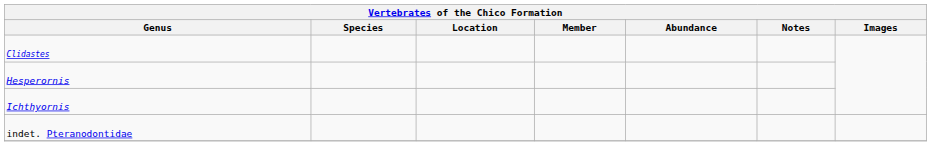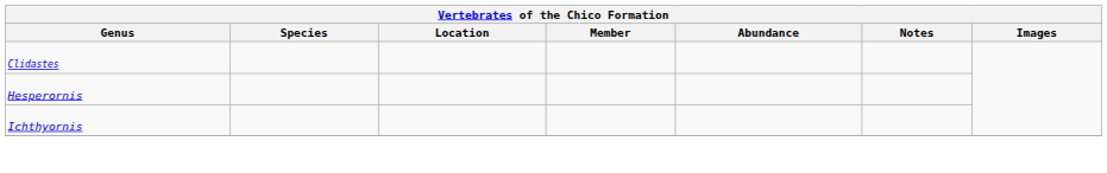 <table class="wikitable" align="center" width="100%">
 <tr>
 <th colspan="7" align="center"><strong><a href='#'>Vertebrates</a> of the Chico Formation</strong></th>
 </tr>
 <tr>
 <th>Genus</th>
 <th>Species</th>
 <th>Location</th>
 <th>Member</th>
 <th>Abundance</th>
 <th>Notes</th>
 <th>Images</th>
 </tr>
 <tr>
 <td><br><small><em><a href='#'>Clidastes</a></em></small></td>
 <td></td>
 <td></td>
 <td></td>
 <td></td>
 <td></td>
 <td rowspan="3"><br></td>
 </tr>
 <tr>
 <td><br><em><a href='#'>Hesperornis</a></em></td>
 <td></td>
 <td></td>
 <td></td>
 <td></td>
 <td></td>
 </tr>
 <tr>
 <td><br><em><a href='#'>Ichthyornis</a></em></td>
 <td></td>
 <td></td>
 <td></td>
 <td></td>
 <td></td>
 </tr>
 <tr>
-<td><br>indet. <a href='#'>Pteranodontidae</a></td>
-<td></td>
-<td></td>
-<td></td>
-<td></td>
-<td></td>
-<td></td>
-</tr>
-<tr>
 </tr>
 </table>
